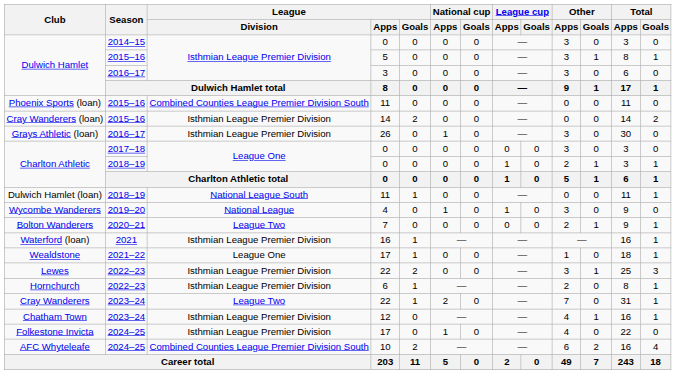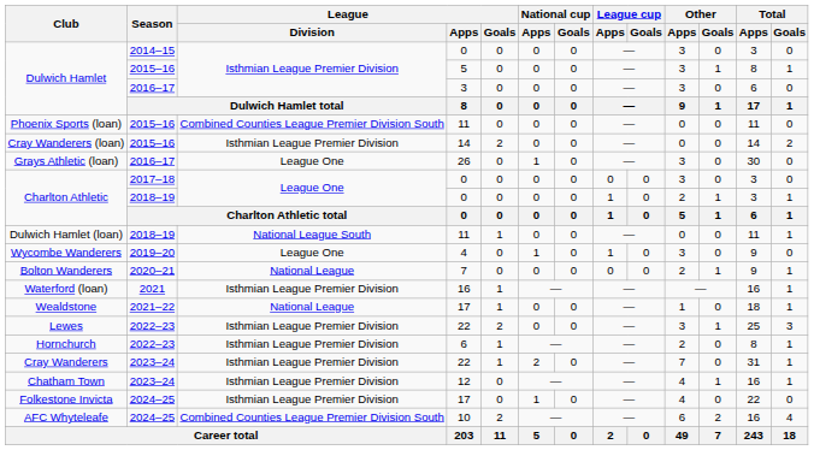 <table class=wikitable style="text-align: center;">
 <tr>
 <th rowspan="2">Club</th>
 <th rowspan="2">Season</th>
 <th colspan="3">League</th>
 <th colspan="2">National cup</th>
 <th colspan="2"><a href='#'>League cup</a></th>
 <th colspan="2">Other</th>
 <th colspan="2">Total</th>
 </tr>
 <tr>
 <th>Division</th>
 <th>Apps</th>
 <th>Goals</th>
 <th>Apps</th>
 <th>Goals</th>
 <th>Apps</th>
 <th>Goals</th>
 <th>Apps</th>
 <th>Goals</th>
 <th>Apps</th>
 <th>Goals</th>
 </tr>
 <tr>
 <td rowspan=4><a href='#'>Dulwich Hamlet</a></td>
 <td><a href='#'>2014–15</a></td>
 <td rowspan="3"><a href='#'>Isthmian League Premier Division</a></td>
 <td>0</td>
 <td>0</td>
 <td>0</td>
 <td>0</td>
 <td colspan="2">—</td>
 <td>3</td>
 <td>0</td>
 <td>3</td>
 <td>0</td>
 </tr>
 <tr>
 <td><a href='#'>2015–16</a></td>
 <td>5</td>
 <td>0</td>
 <td>0</td>
 <td>0</td>
 <td colspan="2">—</td>
 <td>3</td>
 <td>1</td>
 <td>8</td>
 <td>1</td>
 </tr>
 <tr>
 <td><a href='#'>2016–17</a></td>
 <td>3</td>
 <td>0</td>
 <td>0</td>
 <td>0</td>
 <td colspan="2">—</td>
 <td>3</td>
 <td>0</td>
 <td>6</td>
 <td>0</td>
 </tr>
 <tr>
 <th colspan="2">Dulwich Hamlet total</th>
 <th>8</th>
 <th>0</th>
 <th>0</th>
 <th>0</th>
 <th colspan="2">—</th>
 <th>9</th>
 <th>1</th>
 <th>17</th>
 <th>1</th>
 </tr>
 <tr>
 <td><a href='#'>Phoenix Sports</a> (loan)</td>
 <td><a href='#'>2015–16</a></td>
 <td><a href='#'>Combined Counties League Premier Division South</a></td>
 <td>11</td>
 <td>0</td>
 <td>0</td>
 <td>0</td>
 <td colspan="2">—</td>
 <td>0</td>
 <td>0</td>
 <td>11</td>
 <td>0</td>
 </tr>
 <tr>
 <td><a href='#'>Cray Wanderers</a> (loan)</td>
 <td><a href='#'>2015–16</a></td>
 <td>Isthmian League Premier Division</td>
 <td>14</td>
 <td>2</td>
 <td>0</td>
 <td>0</td>
 <td colspan="2">—</td>
 <td>0</td>
 <td>0</td>
 <td>14</td>
 <td>2</td>
 </tr>
 <tr>
 <td><a href='#'>Grays Athletic</a> (loan)</td>
 <td><a href='#'>2016–17</a></td>
-<td>Isthmian League Premier Division</td>
+<td>League One</td>
 <td>26</td>
 <td>0</td>
 <td>1</td>
 <td>0</td>
 <td colspan="2">—</td>
 <td>3</td>
 <td>0</td>
 <td>30</td>
 <td>0</td>
 </tr>
 <tr>
 <td rowspan="3"><a href='#'>Charlton Athletic</a></td>
 <td><a href='#'>2017–18</a></td>
 <td rowspan="2"><a href='#'>League One</a></td>
 <td>0</td>
 <td>0</td>
 <td>0</td>
 <td>0</td>
 <td>0</td>
 <td>0</td>
 <td>3</td>
 <td>0</td>
 <td>3</td>
 <td>0</td>
 </tr>
 <tr>
 <td><a href='#'>2018–19</a></td>
 <td>0</td>
 <td>0</td>
 <td>0</td>
 <td>0</td>
 <td>1</td>
 <td>0</td>
 <td>2</td>
 <td>1</td>
 <td>3</td>
 <td>1</td>
 </tr>
 <tr>
 <th colspan="2">Charlton Athletic total</th>
 <th>0</th>
 <th>0</th>
 <th>0</th>
 <th>0</th>
 <th>1</th>
 <th>0</th>
 <th>5</th>
 <th>1</th>
 <th>6</th>
 <th>1</th>
 </tr>
 <tr>
 <td>Dulwich Hamlet (loan)</td>
 <td><a href='#'>2018–19</a></td>
 <td><a href='#'>National League South</a></td>
 <td>11</td>
 <td>1</td>
 <td>0</td>
 <td>0</td>
 <td colspan="2">—</td>
 <td>0</td>
 <td>0</td>
 <td>11</td>
 <td>1</td>
 </tr>
 <tr>
 <td><a href='#'>Wycombe Wanderers</a></td>
 <td><a href='#'>2019–20</a></td>
-<td><a href='#'>National League</a></td>
+<td>League One</td>
 <td>4</td>
 <td>0</td>
 <td>1</td>
 <td>0</td>
 <td>1</td>
 <td>0</td>
 <td>3</td>
 <td>0</td>
 <td>9</td>
 <td>0</td>
 </tr>
 <tr>
 <td><a href='#'>Bolton Wanderers</a></td>
 <td><a href='#'>2020–21</a></td>
-<td><a href='#'>League Two</a></td>
+<td><a href='#'>National League</a></td>
 <td>7</td>
 <td>0</td>
 <td>0</td>
 <td>0</td>
 <td>0</td>
 <td>0</td>
 <td>2</td>
 <td>1</td>
 <td>9</td>
 <td>1</td>
 </tr>
 <tr>
 <td><a href='#'>Waterford</a> (loan)</td>
 <td><a href='#'>2021</a></td>
 <td>Isthmian League Premier Division</td>
 <td>16</td>
 <td>1</td>
 <td colspan="2">—</td>
 <td colspan="2">—</td>
 <td colspan="2">—</td>
 <td>16</td>
 <td>1</td>
 </tr>
 <tr>
 <td><a href='#'>Wealdstone</a></td>
 <td><a href='#'>2021–22</a></td>
-<td>League One</td>
+<td><a href='#'>National League</a></td>
 <td>17</td>
 <td>1</td>
 <td>0</td>
 <td>0</td>
 <td colspan="2">—</td>
 <td>1</td>
 <td>0</td>
 <td>18</td>
 <td>1</td>
 </tr>
 <tr>
 <td><a href='#'>Lewes</a></td>
 <td><a href='#'>2022–23</a></td>
 <td>Isthmian League Premier Division</td>
 <td>22</td>
 <td>2</td>
 <td>0</td>
 <td>0</td>
 <td colspan="2">—</td>
 <td>3</td>
 <td>1</td>
 <td>25</td>
 <td>3</td>
 </tr>
 <tr>
 <td><a href='#'>Hornchurch</a></td>
 <td><a href='#'>2022–23</a></td>
 <td>Isthmian League Premier Division</td>
 <td>6</td>
 <td>1</td>
 <td colspan="2">—</td>
 <td colspan="2">—</td>
 <td>2</td>
 <td>0</td>
 <td>8</td>
 <td>1</td>
 </tr>
 <tr>
 <td><a href='#'>Cray Wanderers</a></td>
 <td><a href='#'>2023–24</a></td>
-<td><a href='#'>League Two</a></td>
+<td>Isthmian League Premier Division</td>
 <td>22</td>
 <td>1</td>
 <td>2</td>
 <td>0</td>
 <td colspan="2">—</td>
 <td>7</td>
 <td>0</td>
 <td>31</td>
 <td>1</td>
 </tr>
 <tr>
 <td><a href='#'>Chatham Town</a></td>
 <td><a href='#'>2023–24</a></td>
 <td>Isthmian League Premier Division</td>
 <td>12</td>
 <td>0</td>
 <td colspan="2">—</td>
 <td colspan="2">—</td>
 <td>4</td>
 <td>1</td>
 <td>16</td>
 <td>1</td>
 </tr>
 <tr>
 <td><a href='#'>Folkestone Invicta</a></td>
 <td><a href='#'>2024–25</a></td>
 <td>Isthmian League Premier Division</td>
 <td>17</td>
 <td>0</td>
 <td>1</td>
 <td>0</td>
 <td colspan="2">—</td>
 <td>4</td>
 <td>0</td>
 <td>22</td>
 <td>0</td>
 </tr>
 <tr>
 <td><a href='#'>AFC Whyteleafe</a></td>
 <td><a href='#'>2024–25</a></td>
 <td><a href='#'>Combined Counties League Premier Division South</a></td>
 <td>10</td>
 <td>2</td>
 <td colspan="2">—</td>
 <td colspan="2">—</td>
 <td>6</td>
 <td>2</td>
 <td>16</td>
 <td>4</td>
 </tr>
 <tr>
 <th colspan="3">Career total</th>
 <th>203</th>
 <th>11</th>
 <th>5</th>
 <th>0</th>
 <th>2</th>
 <th>0</th>
 <th>49</th>
 <th>7</th>
 <th>243</th>
 <th>18</th>
 </tr>
 </table>
